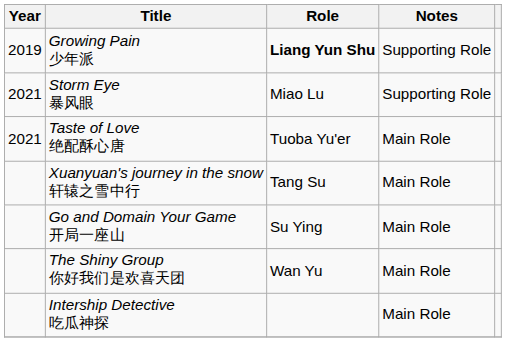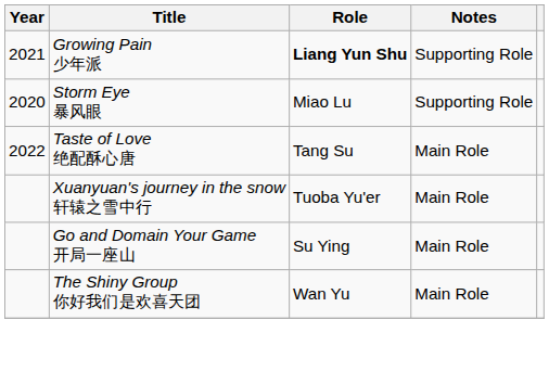 <table class="wikitable">
 <tr>
 <th>Year</th>
 <th>Title</th>
 <th>Role</th>
 <th>Notes</th>
 <th class="unsortable"></th>
 </tr>
 <tr>
-<td>2019</td>
+<td>2021</td>
 <td><em>Growing Pain</em> <br>  少年派</td>
 <td><strong>Liang Yun Shu</strong></td>
 <td>Supporting Role</td>
 <td></td>
 </tr>
 <tr>
-<td>2021</td>
+<td>2020</td>
 <td><em>Storm Eye</em> <br> 暴风眼</td>
 <td>Miao Lu</td>
 <td>Supporting Role</td>
 <td></td>
 </tr>
 <tr>
-<td>2021</td>
+<td>2022</td>
 <td><em>Taste of Love</em> <br> 绝配酥心唐</td>
-<td>Tuoba Yu'er</td>
+<td>Tang Su</td>
 <td>Main Role</td>
 <td></td>
 </tr>
 <tr>
 <td></td>
 <td><em>Xuanyuan's journey in the snow</em> <br> 轩辕之雪中行</td>
-<td>Tang Su</td>
+<td>Tuoba Yu'er</td>
 <td>Main Role</td>
 <td></td>
 </tr>
 <tr>
 <td></td>
 <td><em>Go and Domain Your Game</em> <br> 开局一座山</td>
 <td>Su Ying</td>
 <td>Main Role</td>
 <td></td>
 </tr>
 <tr>
 <td></td>
 <td><em>The Shiny Group</em><br> 你好我们是欢喜天团</td>
 <td>Wan Yu</td>
 <td>Main Role</td>
 <td></td>
 </tr>
 <tr>
-<td></td>
-<td><em>Intership Detective</em><br> 吃瓜神探</td>
-<td></td>
-<td>Main Role</td>
-<td></td>
-</tr>
-<tr>
 </tr>
 </table>
